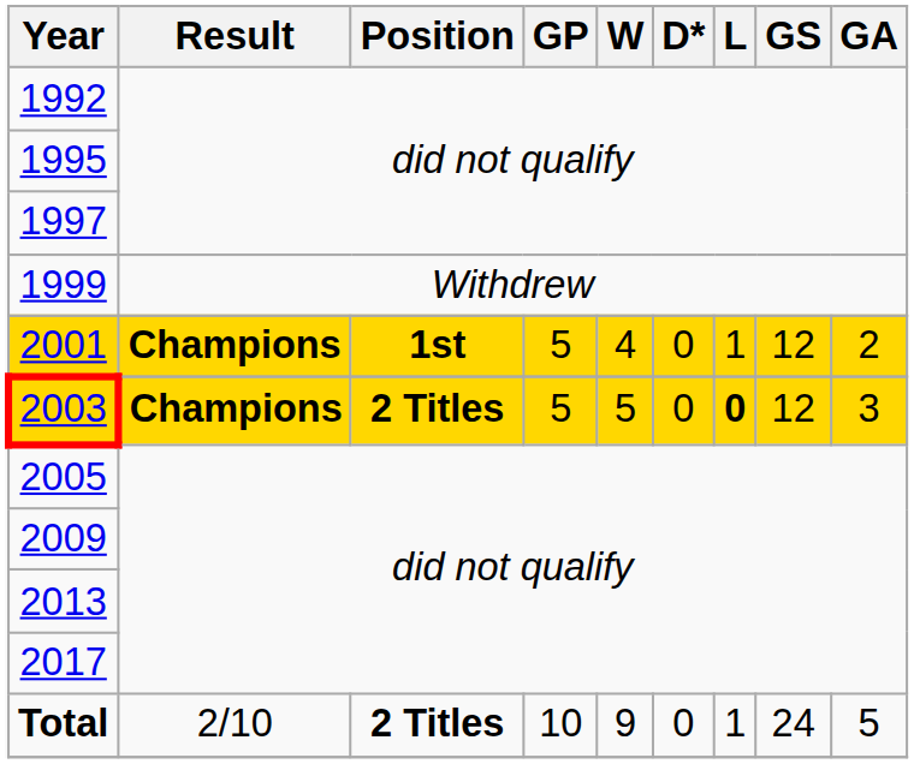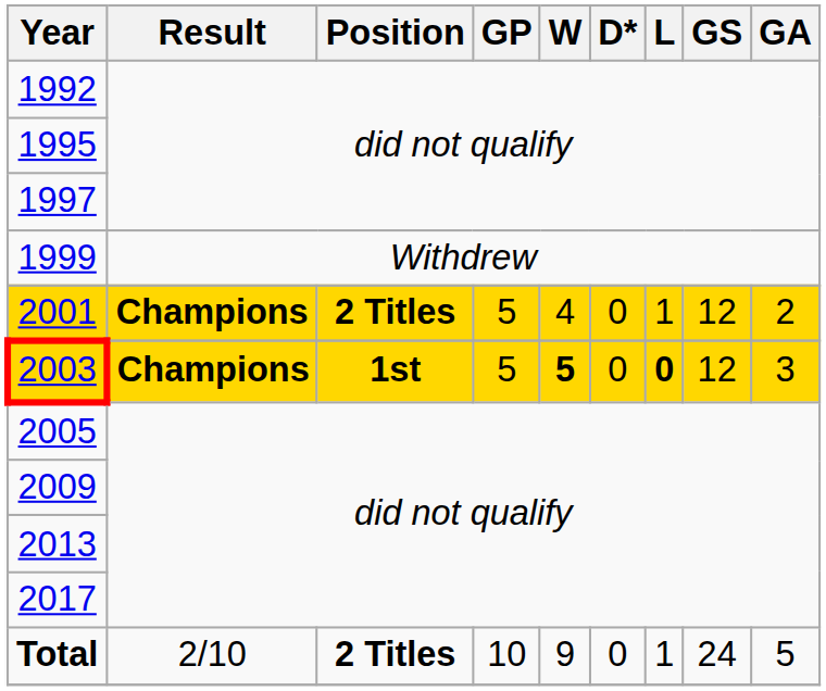 <table class="wikitable" style="text-align: center;">
 <tr>
 <th>Year</th>
 <th>Result</th>
 <th>Position</th>
 <th>GP</th>
 <th>W</th>
 <th>D*</th>
 <th>L</th>
 <th>GS</th>
 <th>GA</th>
 </tr>
 <tr>
 <td> <a href='#'>1992</a></td>
 <td rowspan=3 colspan=8><em>did not qualify</em></td>
 </tr>
 <tr>
 <td> <a href='#'>1995</a></td>
 </tr>
 <tr>
 <td> <a href='#'>1997</a></td>
 </tr>
 <tr>
 <td> <a href='#'>1999</a></td>
 <td colspan=8><em>Withdrew</em></td>
 </tr>
 <tr>
 </tr>
 <tr bgcolor=gold>
 <td>  <a href='#'>2001</a></td>
 <td><strong>Champions</strong></td>
-<td><strong>1st</strong></td>
+<td><strong>2 Titles</strong></td>
 <td>5</td>
 <td>4</td>
 <td>0</td>
 <td>1</td>
 <td>12</td>
 <td>2</td>
 </tr>
 <tr>
 </tr>
 <tr bgcolor=gold>
 <td style="border: 3px solid red"> <a href='#'>2003</a></td>
 <td><strong>Champions</strong></td>
-<td><strong>2 Titles</strong></td>
+<td><strong>1st</strong></td>
 <td>5</td>
-<td>5</td>
+<td><strong>5</strong></td>
 <td>0</td>
 <td><strong>0</strong></td>
 <td>12</td>
 <td>3</td>
 </tr>
 <tr>
 <td> <a href='#'>2005</a></td>
 <td rowspan=4 colspan=8><em>did not qualify</em></td>
 </tr>
 <tr>
 <td> <a href='#'>2009</a></td>
 </tr>
 <tr>
 <td> <a href='#'>2013</a></td>
 </tr>
 <tr>
 <td> <a href='#'>2017</a></td>
 </tr>
 <tr>
 <td><strong>Total</strong></td>
 <td>2/10</td>
 <td><strong>2 Titles</strong></td>
 <td>10</td>
 <td>9</td>
 <td>0</td>
 <td>1</td>
 <td>24</td>
 <td>5</td>
 </tr>
 <tr>
 </tr>
 </table>
